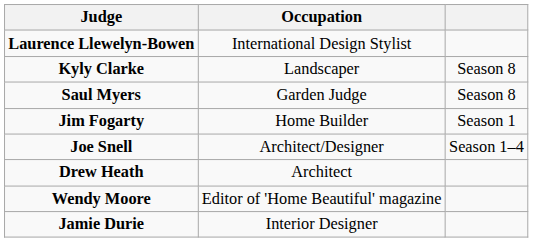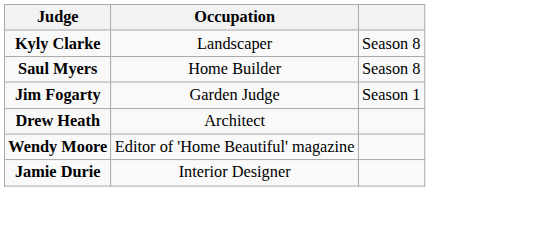 <table class="wikitable plainrowheaders" style="text-align: center;">
 <tr>
 <th scope="col">Judge</th>
 <th scope="col">Occupation</th>
 <th scope="col"></th>
-</tr>
-<tr>
-<td><strong>Laurence Llewelyn-Bowen</strong></td>
-<td>International Design Stylist</td>
-<td></td>
 </tr>
 <tr>
 <td><strong>Kyly Clarke</strong></td>
 <td>Landscaper</td>
 <td>Season 8</td>
 </tr>
 <tr>
 <td><strong>Saul Myers</strong></td>
-<td>Garden Judge</td>
+<td>Home Builder</td>
 <td>Season 8</td>
 </tr>
 <tr>
 <td><strong>Jim Fogarty</strong></td>
-<td>Home Builder</td>
+<td>Garden Judge</td>
 <td>Season 1</td>
-</tr>
-<tr>
-<td><strong>Joe Snell</strong></td>
-<td>Architect/Designer</td>
-<td>Season 1–4</td>
 </tr>
 <tr>
 <td><strong>Drew Heath</strong></td>
 <td>Architect</td>
 <td></td>
 </tr>
 <tr>
 <td><strong>Wendy Moore</strong></td>
 <td>Editor of 'Home Beautiful' magazine</td>
 <td></td>
 </tr>
 <tr>
 <td><strong>Jamie Durie</strong></td>
 <td>Interior Designer</td>
 <td></td>
 </tr>
 </table>
